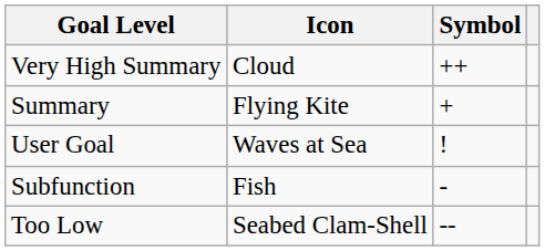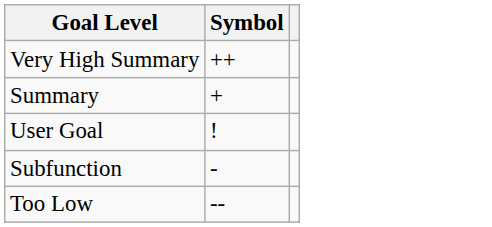 <table class="wikitable">
 <tr>
 <th>Goal Level</th>
-<th>Icon</th>
 <th>Symbol</th>
 <th></th>
 </tr>
 <tr>
 <td>Very High Summary</td>
-<td>Cloud</td>
 <td>++</td>
 <td></td>
 </tr>
 <tr>
 <td>Summary</td>
-<td>Flying Kite</td>
 <td>+</td>
 <td></td>
 </tr>
 <tr>
 <td>User Goal</td>
-<td>Waves at Sea</td>
 <td>!</td>
 <td></td>
 </tr>
 <tr>
 <td>Subfunction</td>
-<td>Fish</td>
 <td>-</td>
 <td></td>
 </tr>
 <tr>
 <td>Too Low</td>
-<td>Seabed Clam-Shell</td>
 <td>--</td>
 <td></td>
 </tr>
 </table>
